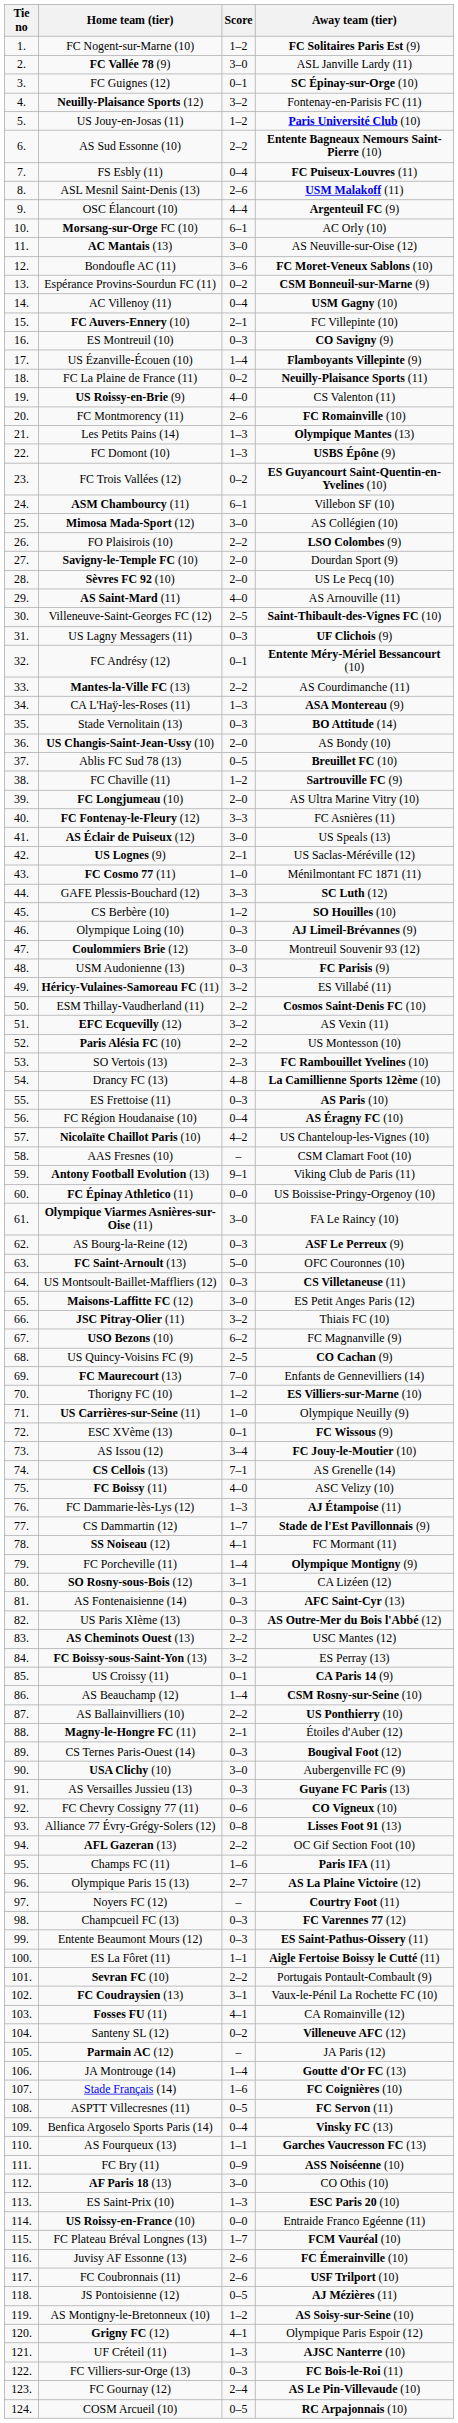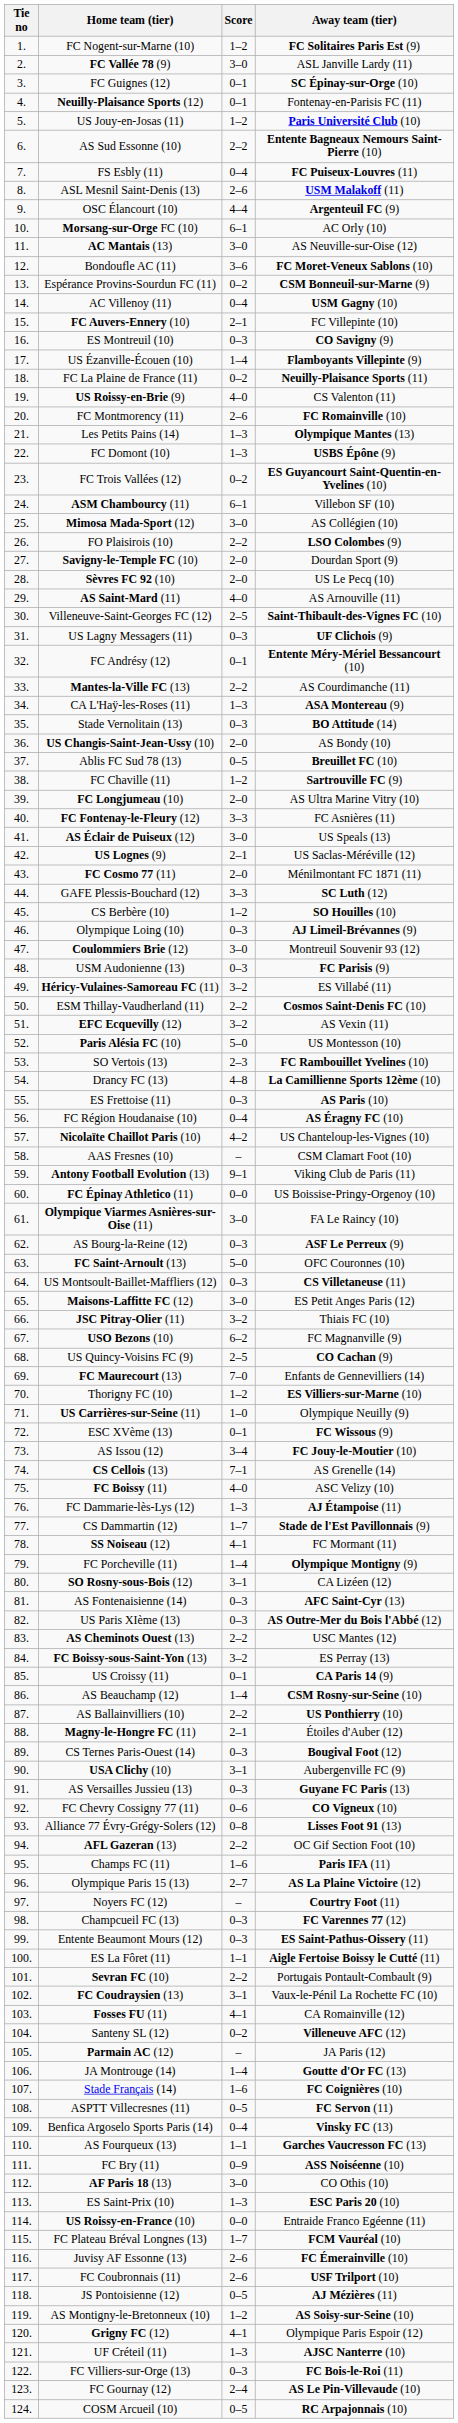 <table class="wikitable" style="text-align: center">
 <tr>
 <th>Tie no</th>
 <th>Home team (tier)</th>
 <th>Score</th>
 <th>Away team (tier)</th>
 </tr>
 <tr>
 <td>1.</td>
 <td>FC Nogent-sur-Marne (10)</td>
 <td>1–2</td>
 <td><strong>FC Solitaires Paris Est</strong> (9)</td>
 </tr>
 <tr>
 <td>2.</td>
 <td><strong>FC Vallée 78</strong> (9)</td>
 <td>3–0</td>
 <td>ASL Janville Lardy (11)</td>
 </tr>
 <tr>
 <td>3.</td>
 <td>FC Guignes (12)</td>
 <td>0–1</td>
 <td><strong>SC Épinay-sur-Orge</strong> (10)</td>
 </tr>
 <tr>
 <td>4.</td>
 <td><strong>Neuilly-Plaisance Sports</strong> (12)</td>
-<td>3–2</td>
+<td>0–1</td>
 <td>Fontenay-en-Parisis FC (11)</td>
 </tr>
 <tr>
 <td>5.</td>
 <td>US Jouy-en-Josas (11)</td>
 <td>1–2</td>
 <td><strong><a href='#'>Paris Université Club</a></strong> (10)</td>
 </tr>
 <tr>
 <td>6.</td>
 <td>AS Sud Essonne (10)</td>
 <td>2–2 </td>
 <td><strong>Entente Bagneaux Nemours Saint-Pierre</strong> (10)</td>
 </tr>
 <tr>
 <td>7.</td>
 <td>FS Esbly (11)</td>
 <td>0–4</td>
 <td><strong>FC Puiseux-Louvres</strong> (11)</td>
 </tr>
 <tr>
 <td>8.</td>
 <td>ASL Mesnil Saint-Denis (13)</td>
 <td>2–6</td>
 <td><strong><a href='#'>USM Malakoff</a></strong> (11)</td>
 </tr>
 <tr>
 <td>9.</td>
 <td>OSC Élancourt (10)</td>
 <td>4–4 </td>
 <td><strong>Argenteuil FC</strong> (9)</td>
 </tr>
 <tr>
 <td>10.</td>
 <td><strong>Morsang-sur-Orge</strong> FC (10)</td>
 <td>6–1</td>
 <td>AC Orly (10)</td>
 </tr>
 <tr>
 <td>11.</td>
 <td><strong>AC Mantais</strong> (13)</td>
 <td>3–0</td>
 <td>AS Neuville-sur-Oise (12)</td>
 </tr>
 <tr>
 <td>12.</td>
 <td>Bondoufle AC (11)</td>
 <td>3–6</td>
 <td><strong>FC Moret-Veneux Sablons</strong> (10)</td>
 </tr>
 <tr>
 <td>13.</td>
 <td>Espérance Provins-Sourdun FC (11)</td>
 <td>0–2</td>
 <td><strong>CSM Bonneuil-sur-Marne</strong> (9)</td>
 </tr>
 <tr>
 <td>14.</td>
 <td>AC Villenoy (11)</td>
 <td>0–4</td>
 <td><strong>USM Gagny</strong> (10)</td>
 </tr>
 <tr>
 <td>15.</td>
 <td><strong>FC Auvers-Ennery</strong> (10)</td>
 <td>2–1</td>
 <td>FC Villepinte (10)</td>
 </tr>
 <tr>
 <td>16.</td>
 <td>ES Montreuil (10)</td>
 <td>0–3</td>
 <td><strong>CO Savigny</strong> (9)</td>
 </tr>
 <tr>
 <td>17.</td>
 <td>US Ézanville-Écouen (10)</td>
 <td>1–4</td>
 <td><strong>Flamboyants Villepinte</strong> (9)</td>
 </tr>
 <tr>
 <td>18.</td>
 <td>FC La Plaine de France (11)</td>
 <td>0–2</td>
 <td><strong>Neuilly-Plaisance Sports</strong> (11)</td>
 </tr>
 <tr>
 <td>19.</td>
 <td><strong>US Roissy-en-Brie</strong> (9)</td>
 <td>4–0</td>
 <td>CS Valenton (11)</td>
 </tr>
 <tr>
 <td>20.</td>
 <td>FC Montmorency (11)</td>
 <td>2–6</td>
 <td><strong>FC Romainville</strong> (10)</td>
 </tr>
 <tr>
 <td>21.</td>
 <td>Les Petits Pains (14)</td>
 <td>1–3</td>
 <td><strong>Olympique Mantes</strong> (13)</td>
 </tr>
 <tr>
 <td>22.</td>
 <td>FC Domont (10)</td>
 <td>1–3</td>
 <td><strong>USBS Épône</strong> (9)</td>
 </tr>
 <tr>
 <td>23.</td>
 <td>FC Trois Vallées (12)</td>
 <td>0–2</td>
 <td><strong>ES Guyancourt Saint-Quentin-en-Yvelines</strong> (10)</td>
 </tr>
 <tr>
 <td>24.</td>
 <td><strong>ASM Chambourcy</strong> (11)</td>
 <td>6–1</td>
 <td>Villebon SF (10)</td>
 </tr>
 <tr>
 <td>25.</td>
 <td><strong>Mimosa Mada-Sport</strong> (12)</td>
 <td>3–0</td>
 <td>AS Collégien (10)</td>
 </tr>
 <tr>
 <td>26.</td>
 <td>FO Plaisirois (10)</td>
 <td>2–2 </td>
 <td><strong>LSO Colombes</strong> (9)</td>
 </tr>
 <tr>
 <td>27.</td>
 <td><strong>Savigny-le-Temple FC</strong> (10)</td>
 <td>2–0</td>
 <td>Dourdan Sport (9)</td>
 </tr>
 <tr>
 <td>28.</td>
 <td><strong>Sèvres FC 92</strong> (10)</td>
 <td>2–0</td>
 <td>US Le Pecq (10)</td>
 </tr>
 <tr>
 <td>29.</td>
 <td><strong>AS Saint-Mard</strong> (11)</td>
 <td>4–0</td>
 <td>AS Arnouville (11)</td>
 </tr>
 <tr>
 <td>30.</td>
 <td>Villeneuve-Saint-Georges FC (12)</td>
 <td>2–5</td>
 <td><strong>Saint-Thibault-des-Vignes FC</strong> (10)</td>
 </tr>
 <tr>
 <td>31.</td>
 <td>US Lagny Messagers (11)</td>
 <td>0–3</td>
 <td><strong>UF Clichois</strong> (9)</td>
 </tr>
 <tr>
 <td>32.</td>
 <td>FC Andrésy (12)</td>
 <td>0–1</td>
 <td><strong>Entente Méry-Mériel Bessancourt</strong> (10)</td>
 </tr>
 <tr>
 <td>33.</td>
 <td><strong>Mantes-la-Ville FC</strong> (13)</td>
 <td>2–2 </td>
 <td>AS Courdimanche (11)</td>
 </tr>
 <tr>
 <td>34.</td>
 <td>CA L'Haÿ-les-Roses (11)</td>
 <td>1–3</td>
 <td><strong>ASA Montereau</strong> (9)</td>
 </tr>
 <tr>
 <td>35.</td>
 <td>Stade Vernolitain (13)</td>
 <td>0–3</td>
 <td><strong>BO Attitude</strong> (14)</td>
 </tr>
 <tr>
 <td>36.</td>
 <td><strong>US Changis-Saint-Jean-Ussy</strong> (10)</td>
 <td>2–0</td>
 <td>AS Bondy (10)</td>
 </tr>
 <tr>
 <td>37.</td>
 <td>Ablis FC Sud 78 (13)</td>
 <td>0–5</td>
 <td><strong>Breuillet FC</strong> (10)</td>
 </tr>
 <tr>
 <td>38.</td>
 <td>FC Chaville (11)</td>
 <td>1–2</td>
 <td><strong>Sartrouville FC</strong> (9)</td>
 </tr>
 <tr>
 <td>39.</td>
 <td><strong>FC Longjumeau</strong> (10)</td>
 <td>2–0</td>
 <td>AS Ultra Marine Vitry (10)</td>
 </tr>
 <tr>
 <td>40.</td>
 <td><strong>FC Fontenay-le-Fleury</strong> (12)</td>
 <td>3–3 </td>
 <td>FC Asnières (11)</td>
 </tr>
 <tr>
 <td>41.</td>
 <td><strong>AS Éclair de Puiseux</strong> (12)</td>
 <td>3–0</td>
 <td>US Speals (13)</td>
 </tr>
 <tr>
 <td>42.</td>
 <td><strong>US Lognes</strong> (9)</td>
 <td>2–1</td>
 <td>US Saclas-Méréville (12)</td>
 </tr>
 <tr>
 <td>43.</td>
 <td><strong>FC Cosmo 77</strong> (11)</td>
-<td>1–0</td>
+<td>2–0</td>
 <td>Ménilmontant FC 1871 (11)</td>
 </tr>
 <tr>
 <td>44.</td>
 <td>GAFE Plessis-Bouchard (12)</td>
 <td>3–3 </td>
 <td><strong>SC Luth</strong> (12)</td>
 </tr>
 <tr>
 <td>45.</td>
 <td>CS Berbère (10)</td>
 <td>1–2</td>
 <td><strong>SO Houilles</strong> (10)</td>
 </tr>
 <tr>
 <td>46.</td>
 <td>Olympique Loing (10)</td>
 <td>0–3</td>
 <td><strong>AJ Limeil-Brévannes</strong> (9)</td>
 </tr>
 <tr>
 <td>47.</td>
 <td><strong>Coulommiers Brie</strong> (12)</td>
 <td>3–0</td>
 <td>Montreuil Souvenir 93 (12)</td>
 </tr>
 <tr>
 <td>48.</td>
 <td>USM Audonienne (13)</td>
 <td>0–3</td>
 <td><strong>FC Parisis</strong> (9)</td>
 </tr>
 <tr>
 <td>49.</td>
 <td><strong>Héricy-Vulaines-Samoreau FC</strong> (11)</td>
 <td>3–2</td>
 <td>ES Villabé (11)</td>
 </tr>
 <tr>
 <td>50.</td>
 <td>ESM Thillay-Vaudherland (11)</td>
 <td>2–2 </td>
 <td><strong>Cosmos Saint-Denis FC</strong> (10)</td>
 </tr>
 <tr>
 <td>51.</td>
 <td><strong>EFC Ecquevilly</strong> (12)</td>
 <td>3–2</td>
 <td>AS Vexin (11)</td>
 </tr>
 <tr>
 <td>52.</td>
 <td><strong>Paris Alésia FC</strong> (10)</td>
-<td>2–2 </td>
+<td>5–0</td>
 <td>US Montesson (10)</td>
 </tr>
 <tr>
 <td>53.</td>
 <td>SO Vertois (13)</td>
 <td>2–3</td>
 <td><strong>FC Rambouillet Yvelines</strong> (10)</td>
 </tr>
 <tr>
 <td>54.</td>
 <td>Drancy FC (13)</td>
 <td>4–8</td>
 <td><strong>La Camillienne Sports 12ème</strong> (10)</td>
 </tr>
 <tr>
 <td>55.</td>
 <td>ES Frettoise (11)</td>
 <td>0–3</td>
 <td><strong>AS Paris</strong> (10)</td>
 </tr>
 <tr>
 <td>56.</td>
 <td>FC Région Houdanaise (10)</td>
 <td>0–4</td>
 <td><strong>AS Éragny FC</strong> (10)</td>
 </tr>
 <tr>
 <td>57.</td>
 <td><strong>Nicolaïte Chaillot Paris</strong> (10)</td>
 <td>4–2</td>
 <td>US Chanteloup-les-Vignes (10)</td>
 </tr>
 <tr>
 <td>58.</td>
 <td>AAS Fresnes (10)</td>
 <td>–</td>
 <td>CSM Clamart Foot (10)</td>
 </tr>
 <tr>
 <td>59.</td>
 <td><strong>Antony Football Evolution</strong> (13)</td>
 <td>9–1</td>
 <td>Viking Club de Paris (11)</td>
 </tr>
 <tr>
 <td>60.</td>
 <td><strong>FC Épinay Athletico</strong> (11)</td>
 <td>0–0 </td>
 <td>US Boissise-Pringy-Orgenoy (10)</td>
 </tr>
 <tr>
 <td>61.</td>
 <td><strong>Olympique Viarmes Asnières-sur-Oise</strong> (11)</td>
 <td>3–0</td>
 <td>FA Le Raincy (10)</td>
 </tr>
 <tr>
 <td>62.</td>
 <td>AS Bourg-la-Reine (12)</td>
 <td>0–3</td>
 <td><strong>ASF Le Perreux</strong> (9)</td>
 </tr>
 <tr>
 <td>63.</td>
 <td><strong>FC Saint-Arnoult</strong> (13)</td>
 <td>5–0</td>
 <td>OFC Couronnes (10)</td>
 </tr>
 <tr>
 <td>64.</td>
 <td>US Montsoult-Baillet-Maffliers (12)</td>
 <td>0–3</td>
 <td><strong>CS Villetaneuse</strong> (11)</td>
 </tr>
 <tr>
 <td>65.</td>
 <td><strong>Maisons-Laffitte FC</strong> (12)</td>
 <td>3–0</td>
 <td>ES Petit Anges Paris (12)</td>
 </tr>
 <tr>
 <td>66.</td>
 <td><strong>JSC Pitray-Olier</strong> (11)</td>
 <td>3–2</td>
 <td>Thiais FC (10)</td>
 </tr>
 <tr>
 <td>67.</td>
 <td><strong>USO Bezons</strong> (10)</td>
 <td>6–2</td>
 <td>FC Magnanville (9)</td>
 </tr>
 <tr>
 <td>68.</td>
 <td>US Quincy-Voisins FC (9)</td>
 <td>2–5</td>
 <td><strong>CO Cachan</strong> (9)</td>
 </tr>
 <tr>
 <td>69.</td>
 <td><strong>FC Maurecourt</strong> (13)</td>
 <td>7–0</td>
 <td>Enfants de Gennevilliers (14)</td>
 </tr>
 <tr>
 <td>70.</td>
 <td>Thorigny FC (10)</td>
 <td>1–2</td>
 <td><strong>ES Villiers-sur-Marne</strong> (10)</td>
 </tr>
 <tr>
 <td>71.</td>
 <td><strong>US Carrières-sur-Seine</strong> (11)</td>
 <td>1–0</td>
 <td>Olympique Neuilly (9)</td>
 </tr>
 <tr>
 <td>72.</td>
 <td>ESC XVème (13)</td>
 <td>0–1</td>
 <td><strong>FC Wissous</strong> (9)</td>
 </tr>
 <tr>
 <td>73.</td>
 <td>AS Issou (12)</td>
 <td>3–4</td>
 <td><strong>FC Jouy-le-Moutier</strong> (10)</td>
 </tr>
 <tr>
 <td>74.</td>
 <td><strong>CS Cellois</strong> (13)</td>
 <td>7–1</td>
 <td>AS Grenelle (14)</td>
 </tr>
 <tr>
 <td>75.</td>
 <td><strong>FC Boissy</strong> (11)</td>
 <td>4–0</td>
 <td>ASC Velizy (10)</td>
 </tr>
 <tr>
 <td>76.</td>
 <td>FC Dammarie-lès-Lys (12)</td>
 <td>1–3</td>
 <td><strong>AJ Étampoise</strong> (11)</td>
 </tr>
 <tr>
 <td>77.</td>
 <td>CS Dammartin (12)</td>
 <td>1–7</td>
 <td><strong>Stade de l'Est Pavillonnais</strong> (9)</td>
 </tr>
 <tr>
 <td>78.</td>
 <td><strong>SS Noiseau</strong> (12)</td>
 <td>4–1</td>
 <td>FC Mormant (11)</td>
 </tr>
 <tr>
 <td>79.</td>
 <td>FC Porcheville (11)</td>
 <td>1–4</td>
 <td><strong>Olympique Montigny</strong> (9)</td>
 </tr>
 <tr>
 <td>80.</td>
 <td><strong>SO Rosny-sous-Bois</strong> (12)</td>
 <td>3–1</td>
 <td>CA Lizéen (12)</td>
 </tr>
 <tr>
 <td>81.</td>
 <td>AS Fontenaisienne (14)</td>
 <td>0–3</td>
 <td><strong>AFC Saint-Cyr</strong> (13)</td>
 </tr>
 <tr>
 <td>82.</td>
 <td>US Paris XIème (13)</td>
 <td>0–3</td>
 <td><strong>AS Outre-Mer du Bois l'Abbé</strong> (12)</td>
 </tr>
 <tr>
 <td>83.</td>
 <td><strong>AS Cheminots Ouest</strong> (13)</td>
 <td>2–2 </td>
 <td>USC Mantes (12)</td>
 </tr>
 <tr>
 <td>84.</td>
 <td><strong>FC Boissy-sous-Saint-Yon</strong> (13)</td>
 <td>3–2</td>
 <td>ES Perray (13)</td>
 </tr>
 <tr>
 <td>85.</td>
 <td>US Croissy (11)</td>
 <td>0–1</td>
 <td><strong>CA Paris 14</strong> (9)</td>
 </tr>
 <tr>
 <td>86.</td>
 <td>AS Beauchamp (12)</td>
 <td>1–4</td>
 <td><strong>CSM Rosny-sur-Seine</strong> (10)</td>
 </tr>
 <tr>
 <td>87.</td>
 <td>AS Ballainvilliers (10)</td>
 <td>2–2 </td>
 <td><strong>US Ponthierry</strong> (10)</td>
 </tr>
 <tr>
 <td>88.</td>
 <td><strong>Magny-le-Hongre FC</strong> (11)</td>
 <td>2–1</td>
 <td>Étoiles d'Auber (12)</td>
 </tr>
 <tr>
 <td>89.</td>
 <td>CS Ternes Paris-Ouest (14)</td>
 <td>0–3</td>
 <td><strong>Bougival Foot</strong> (12)</td>
 </tr>
 <tr>
 <td>90.</td>
 <td><strong>USA Clichy</strong> (10)</td>
-<td>3–0</td>
+<td>3–1</td>
 <td>Aubergenville FC (9)</td>
 </tr>
 <tr>
 <td>91.</td>
 <td>AS Versailles Jussieu (13)</td>
 <td>0–3</td>
 <td><strong>Guyane FC Paris</strong> (13)</td>
 </tr>
 <tr>
 <td>92.</td>
 <td>FC Chevry Cossigny 77 (11)</td>
 <td>0–6</td>
 <td><strong>CO Vigneux</strong> (10)</td>
 </tr>
 <tr>
 <td>93.</td>
 <td>Alliance 77 Évry-Grégy-Solers (12)</td>
 <td>0–8</td>
 <td><strong>Lisses Foot 91</strong> (13)</td>
 </tr>
 <tr>
 <td>94.</td>
 <td><strong>AFL Gazeran</strong> (13)</td>
 <td>2–2 </td>
 <td>OC Gif Section Foot (10)</td>
 </tr>
 <tr>
 <td>95.</td>
 <td>Champs FC (11)</td>
 <td>1–6</td>
 <td><strong>Paris IFA</strong> (11)</td>
 </tr>
 <tr>
 <td>96.</td>
 <td>Olympique Paris 15 (13)</td>
 <td>2–7</td>
 <td><strong>AS La Plaine Victoire</strong> (12)</td>
 </tr>
 <tr>
 <td>97.</td>
 <td>Noyers FC (12)</td>
 <td>–</td>
 <td><strong>Courtry Foot</strong> (11)</td>
 </tr>
 <tr>
 <td>98.</td>
 <td>Champcueil FC (13)</td>
 <td>0–3</td>
 <td><strong>FC Varennes 77</strong> (12)</td>
 </tr>
 <tr>
 <td>99.</td>
 <td>Entente Beaumont Mours (12)</td>
 <td>0–3</td>
 <td><strong>ES Saint-Pathus-Oissery</strong> (11)</td>
 </tr>
 <tr>
 <td>100.</td>
 <td>ES La Fôret (11)</td>
 <td>1–1 </td>
 <td><strong>Aigle Fertoise Boissy le Cutté</strong> (11)</td>
 </tr>
 <tr>
 <td>101.</td>
 <td><strong>Sevran FC</strong> (10)</td>
 <td>2–2 </td>
 <td>Portugais Pontault-Combault (9)</td>
 </tr>
 <tr>
 <td>102.</td>
 <td><strong>FC Coudraysien</strong> (13)</td>
 <td>3–1</td>
 <td>Vaux-le-Pénil La Rochette FC (10)</td>
 </tr>
 <tr>
 <td>103.</td>
 <td><strong>Fosses FU</strong> (11)</td>
 <td>4–1</td>
 <td>CA Romainville (12)</td>
 </tr>
 <tr>
 <td>104.</td>
 <td>Santeny SL (12)</td>
 <td>0–2</td>
 <td><strong>Villeneuve AFC</strong> (12)</td>
 </tr>
 <tr>
 <td>105.</td>
 <td><strong>Parmain AC</strong> (12)</td>
 <td>–</td>
 <td>JA Paris (12)</td>
 </tr>
 <tr>
 <td>106.</td>
 <td>JA Montrouge (14)</td>
 <td>1–4</td>
 <td><strong>Goutte d'Or FC</strong> (13)</td>
 </tr>
 <tr>
 <td>107.</td>
 <td><a href='#'>Stade Français</a> (14)</td>
 <td>1–6</td>
 <td><strong>FC Coignières</strong> (10)</td>
 </tr>
 <tr>
 <td>108.</td>
 <td>ASPTT Villecresnes (11)</td>
 <td>0–5</td>
 <td><strong>FC Servon</strong> (11)</td>
 </tr>
 <tr>
 <td>109.</td>
 <td>Benfica Argoselo Sports Paris (14)</td>
 <td>0–4</td>
 <td><strong>Vinsky FC</strong> (13)</td>
 </tr>
 <tr>
 <td>110.</td>
 <td>AS Fourqueux (13)</td>
 <td>1–1 </td>
 <td><strong>Garches Vaucresson FC</strong> (13)</td>
 </tr>
 <tr>
 <td>111.</td>
 <td>FC Bry (11)</td>
 <td>0–9</td>
 <td><strong>ASS Noiséenne</strong> (10)</td>
 </tr>
 <tr>
 <td>112.</td>
 <td><strong>AF Paris 18</strong> (13)</td>
 <td>3–0</td>
 <td>CO Othis (10)</td>
 </tr>
 <tr>
 <td>113.</td>
 <td>ES Saint-Prix (10)</td>
 <td>1–3</td>
 <td><strong>ESC Paris 20</strong> (10)</td>
 </tr>
 <tr>
 <td>114.</td>
 <td><strong>US Roissy-en-France</strong> (10)</td>
 <td>0–0 </td>
 <td>Entraide Franco Egéenne (11)</td>
 </tr>
 <tr>
 <td>115.</td>
 <td>FC Plateau Bréval Longnes (13)</td>
 <td>1–7</td>
 <td><strong>FCM Vauréal</strong> (10)</td>
 </tr>
 <tr>
 <td>116.</td>
 <td>Juvisy AF Essonne (13)</td>
 <td>2–6</td>
 <td><strong>FC Émerainville</strong> (10)</td>
 </tr>
 <tr>
 <td>117.</td>
 <td>FC Coubronnais (11)</td>
 <td>2–6</td>
 <td><strong>USF Trilport</strong> (10)</td>
 </tr>
 <tr>
 <td>118.</td>
 <td>JS Pontoisienne (12)</td>
 <td>0–5</td>
 <td><strong>AJ Mézières</strong> (11)</td>
 </tr>
 <tr>
 <td>119.</td>
 <td>AS Montigny-le-Bretonneux (10)</td>
 <td>1–2</td>
 <td><strong>AS Soisy-sur-Seine</strong> (10)</td>
 </tr>
 <tr>
 <td>120.</td>
 <td><strong>Grigny FC</strong> (12)</td>
 <td>4–1</td>
 <td>Olympique Paris Espoir (12)</td>
 </tr>
 <tr>
 <td>121.</td>
 <td>UF Créteil (11)</td>
 <td>1–3</td>
 <td><strong>AJSC Nanterre</strong> (10)</td>
 </tr>
 <tr>
 <td>122.</td>
 <td>FC Villiers-sur-Orge (13)</td>
 <td>0–3</td>
 <td><strong>FC Bois-le-Roi</strong> (11)</td>
 </tr>
 <tr>
 <td>123.</td>
 <td>FC Gournay (12)</td>
 <td>2–4</td>
 <td><strong>AS Le Pin-Villevaude</strong> (10)</td>
 </tr>
 <tr>
 <td>124.</td>
 <td>COSM Arcueil (10)</td>
 <td>0–5</td>
 <td><strong>RC Arpajonnais</strong> (10)</td>
 </tr>
 </table>
